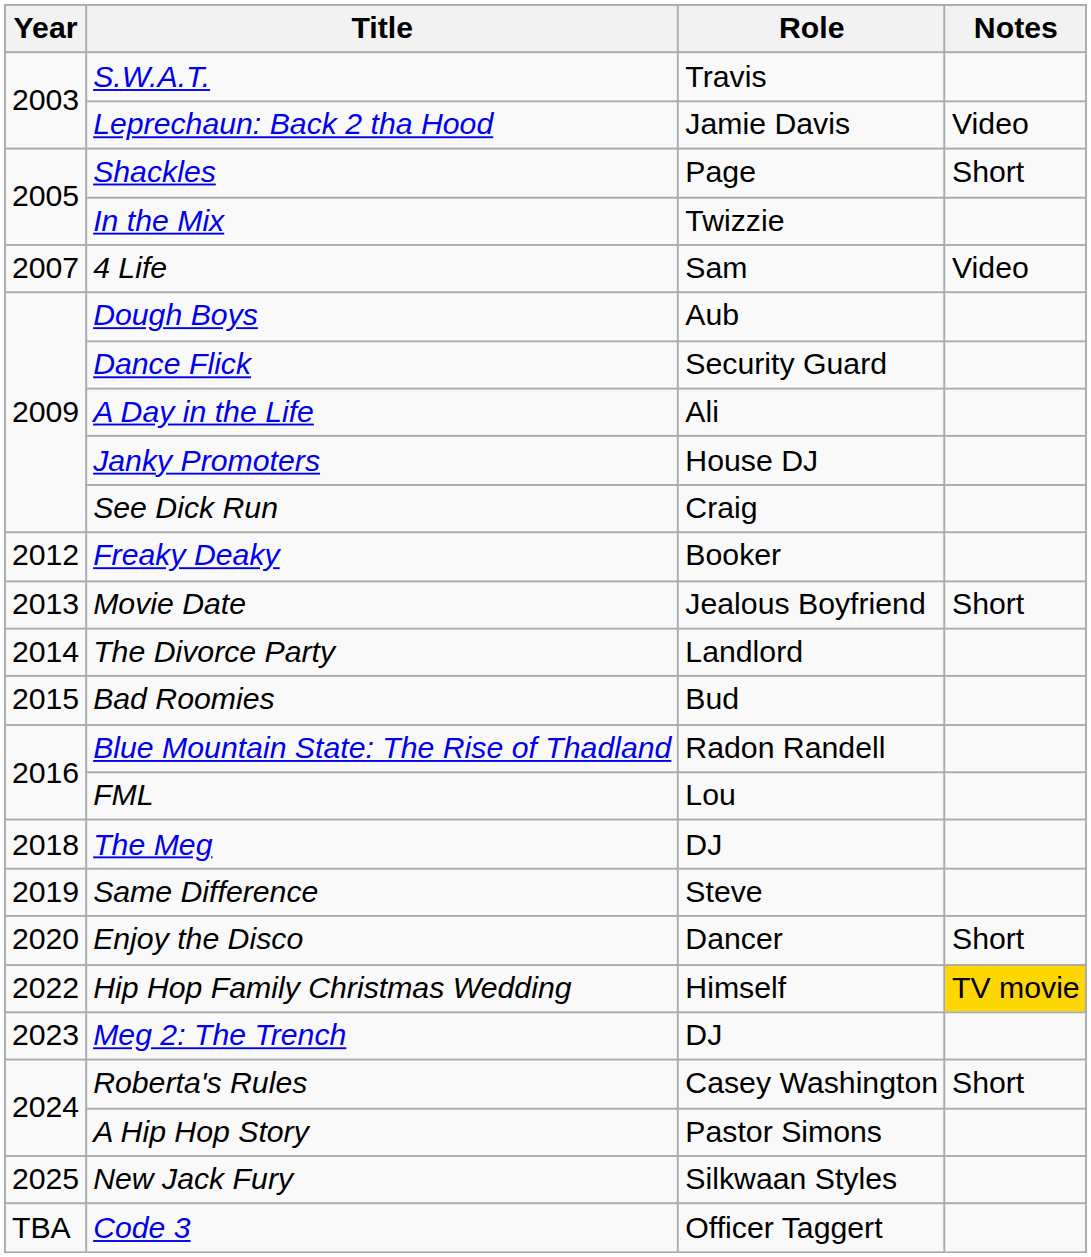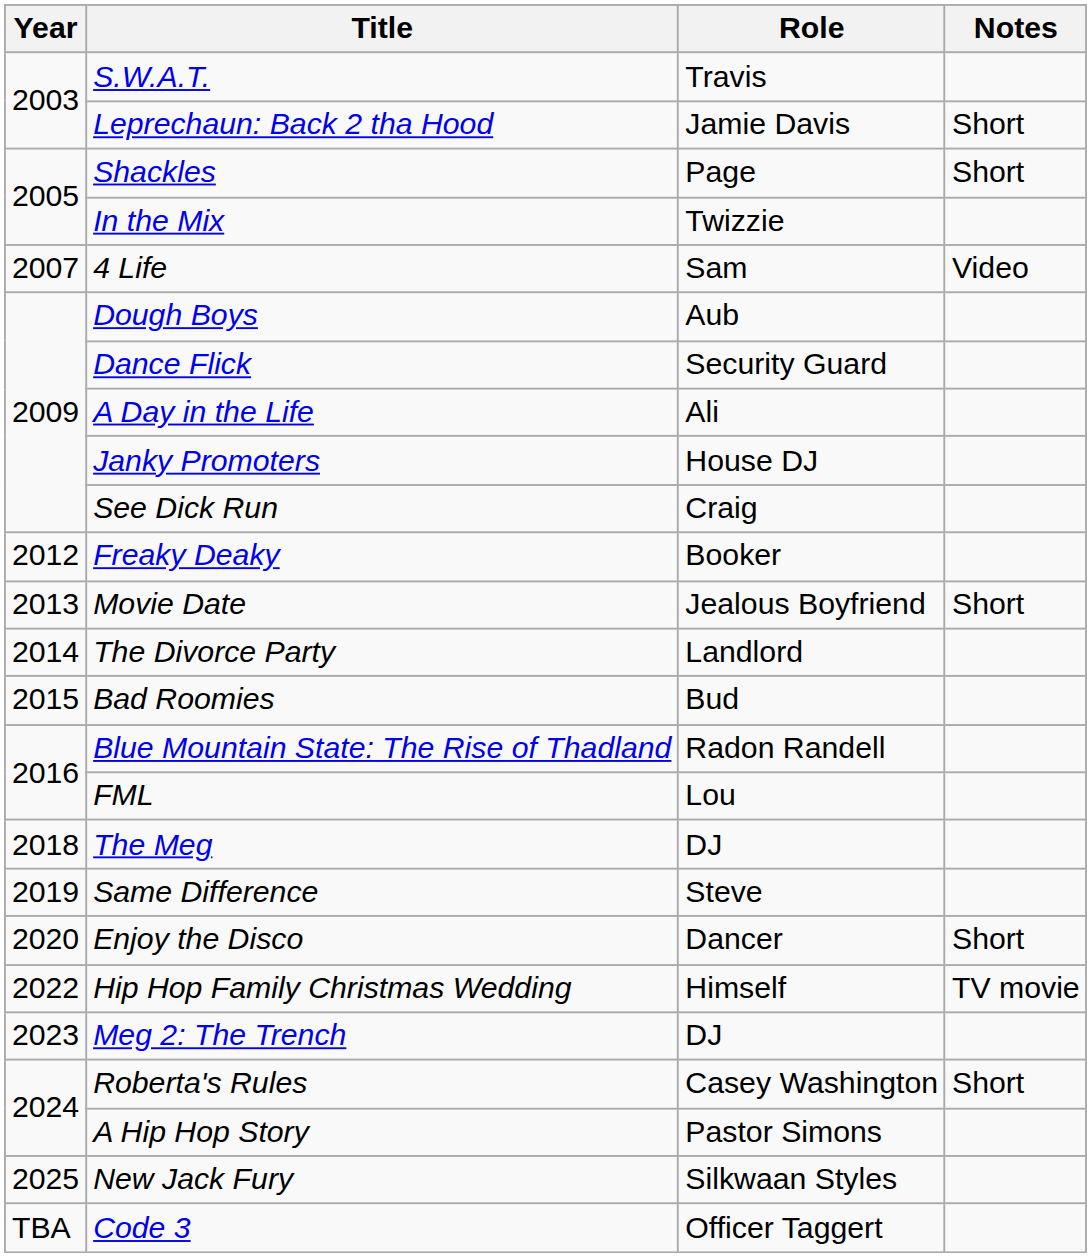 <table class="wikitable plainrowheaders sortable" style="margin-right: 0;">
 <tr>
 <th>Year</th>
 <th>Title</th>
 <th>Role</th>
 <th>Notes</th>
 </tr>
 <tr>
 <td rowspan=2>2003</td>
 <td><em><a href='#'>S.W.A.T.</a></em></td>
 <td>Travis</td>
 <td></td>
 </tr>
 <tr>
 <td><em><a href='#'>Leprechaun: Back 2 tha Hood</a></em></td>
 <td>Jamie Davis</td>
-<td>Video</td>
+<td>Short</td>
 </tr>
 <tr>
 <td rowspan=2>2005</td>
 <td><em><a href='#'>Shackles</a></em></td>
 <td>Page</td>
 <td>Short</td>
 </tr>
 <tr>
 <td><em><a href='#'>In the Mix</a></em></td>
 <td>Twizzie</td>
 <td></td>
 </tr>
 <tr>
 <td>2007</td>
 <td><em>4 Life</em></td>
 <td>Sam</td>
 <td>Video</td>
 </tr>
 <tr>
 <td rowspan=5>2009</td>
 <td><em><a href='#'>Dough Boys</a></em></td>
 <td>Aub</td>
 <td></td>
 </tr>
 <tr>
 <td><em><a href='#'>Dance Flick</a></em></td>
 <td>Security Guard</td>
 <td></td>
 </tr>
 <tr>
 <td><em><a href='#'>A Day in the Life</a></em></td>
 <td>Ali</td>
 <td></td>
 </tr>
 <tr>
 <td><em><a href='#'>Janky Promoters</a></em></td>
 <td>House DJ</td>
 <td></td>
 </tr>
 <tr>
 <td><em>See Dick Run</em></td>
 <td>Craig</td>
 <td></td>
 </tr>
 <tr>
 <td>2012</td>
 <td><em><a href='#'>Freaky Deaky</a></em></td>
 <td>Booker</td>
 <td></td>
 </tr>
 <tr>
 <td>2013</td>
 <td><em>Movie Date</em></td>
 <td>Jealous Boyfriend</td>
 <td>Short</td>
 </tr>
 <tr>
 <td>2014</td>
 <td><em>The Divorce Party</em></td>
 <td>Landlord</td>
 <td></td>
 </tr>
 <tr>
 <td>2015</td>
 <td><em>Bad Roomies</em></td>
 <td>Bud</td>
 <td></td>
 </tr>
 <tr>
 <td rowspan=2>2016</td>
 <td><em><a href='#'>Blue Mountain State: The Rise of Thadland</a></em></td>
 <td>Radon Randell</td>
 <td></td>
 </tr>
 <tr>
 <td><em>FML</em></td>
 <td>Lou</td>
 <td></td>
 </tr>
 <tr>
 <td>2018</td>
 <td><em><a href='#'>The Meg</a></em></td>
 <td>DJ</td>
 <td></td>
 </tr>
 <tr>
 <td>2019</td>
 <td><em>Same Difference</em></td>
 <td>Steve</td>
 <td></td>
 </tr>
 <tr>
 <td>2020</td>
 <td><em>Enjoy the Disco</em></td>
 <td>Dancer</td>
 <td>Short</td>
 </tr>
 <tr>
 <td>2022</td>
 <td><em>Hip Hop Family Christmas Wedding</em></td>
 <td>Himself</td>
-<td style="background: gold;">TV movie</td>
+<td>TV movie</td>
 </tr>
 <tr>
 <td>2023</td>
 <td><em><a href='#'>Meg 2: The Trench</a></em></td>
 <td>DJ</td>
 <td></td>
 </tr>
 <tr>
 <td rowspan=2>2024</td>
 <td><em>Roberta's Rules</em></td>
 <td>Casey Washington</td>
 <td>Short</td>
 </tr>
 <tr>
 <td><em>A Hip Hop Story</em></td>
 <td>Pastor Simons</td>
 <td></td>
 </tr>
 <tr>
 <td>2025</td>
 <td><em>New Jack Fury</em></td>
 <td>Silkwaan Styles</td>
 <td></td>
 </tr>
 <tr>
 <td>TBA</td>
 <td><em><a href='#'>Code 3</a></em></td>
 <td>Officer Taggert</td>
 <td></td>
 </tr>
 </table>
